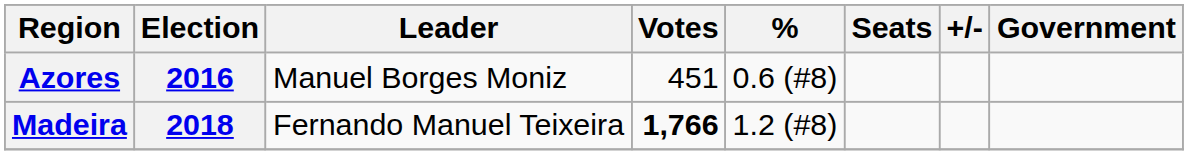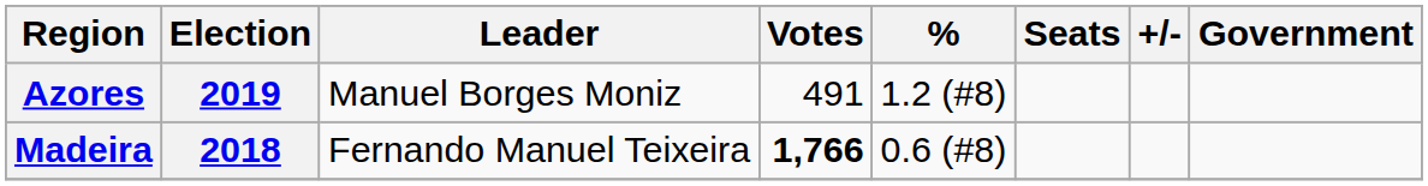 <table class="wikitable" style="text-align:right;">
 <tr>
 <th>Region</th>
 <th>Election</th>
 <th>Leader</th>
 <th>Votes</th>
 <th>%</th>
 <th>Seats</th>
 <th>+/-</th>
 <th>Government</th>
 </tr>
 <tr>
 <th><a href='#'>Azores</a></th>
-<th><a href='#'>2016</a></th>
+<th><a href='#'>2019</a></th>
 <td align=left>Manuel Borges Moniz</td>
-<td>451</td>
-<td>0.6 (#8)</td>
+<td>491</td>
+<td>1.2 (#8)</td>
 <td></td>
 <td></td>
 <td></td>
 </tr>
 <tr>
 <th><a href='#'>Madeira</a></th>
 <th><a href='#'>2018</a></th>
 <td align=left>Fernando Manuel Teixeira</td>
 <td><strong>1,766</strong></td>
-<td>1.2 (#8)</td>
+<td>0.6 (#8)</td>
 <td></td>
 <td></td>
 <td></td>
 </tr>
 <tr>
 </tr>
 </table>
